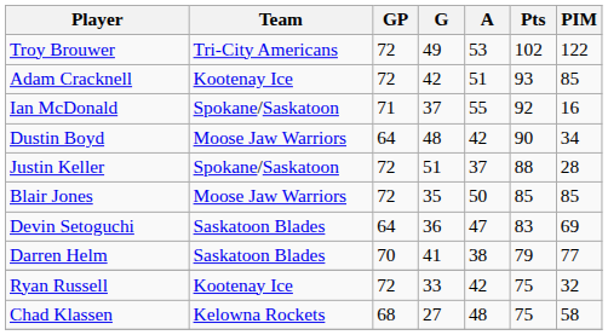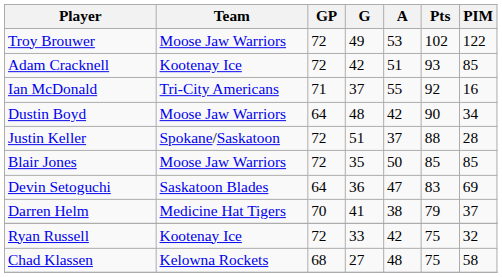 <table class="wikitable">
 <tr>
 <th width="30%">Player</th>
 <th width="30%">Team</th>
 <th width="7.5%">GP</th>
 <th width="7.5%">G</th>
 <th width="7.5%">A</th>
 <th width="7.5%">Pts</th>
 <th width="7.5%">PIM</th>
 </tr>
 <tr>
 <td><a href='#'>Troy Brouwer</a></td>
-<td><a href='#'>Tri-City Americans</a></td>
+<td><a href='#'>Moose Jaw Warriors</a></td>
 <td>72</td>
 <td>49</td>
 <td>53</td>
 <td>102</td>
 <td>122</td>
 </tr>
 <tr>
 <td><a href='#'>Adam Cracknell</a></td>
 <td><a href='#'>Kootenay Ice</a></td>
 <td>72</td>
 <td>42</td>
 <td>51</td>
 <td>93</td>
 <td>85</td>
 </tr>
 <tr>
 <td><a href='#'>Ian McDonald</a></td>
-<td><a href='#'>Spokane</a>/<a href='#'>Saskatoon</a></td>
+<td><a href='#'>Tri-City Americans</a></td>
 <td>71</td>
 <td>37</td>
 <td>55</td>
 <td>92</td>
 <td>16</td>
 </tr>
 <tr>
 <td><a href='#'>Dustin Boyd</a></td>
 <td><a href='#'>Moose Jaw Warriors</a></td>
 <td>64</td>
 <td>48</td>
 <td>42</td>
 <td>90</td>
 <td>34</td>
 </tr>
 <tr>
 <td><a href='#'>Justin Keller</a></td>
 <td><a href='#'>Spokane</a>/<a href='#'>Saskatoon</a></td>
 <td>72</td>
 <td>51</td>
 <td>37</td>
 <td>88</td>
 <td>28</td>
 </tr>
 <tr>
 <td><a href='#'>Blair Jones</a></td>
 <td><a href='#'>Moose Jaw Warriors</a></td>
 <td>72</td>
 <td>35</td>
 <td>50</td>
 <td>85</td>
 <td>85</td>
 </tr>
 <tr>
 <td><a href='#'>Devin Setoguchi</a></td>
 <td><a href='#'>Saskatoon Blades</a></td>
 <td>64</td>
 <td>36</td>
 <td>47</td>
 <td>83</td>
 <td>69</td>
 </tr>
 <tr>
 <td><a href='#'>Darren Helm</a></td>
-<td><a href='#'>Saskatoon Blades</a></td>
+<td><a href='#'>Medicine Hat Tigers</a></td>
 <td>70</td>
 <td>41</td>
 <td>38</td>
 <td>79</td>
-<td>77</td>
+<td>37</td>
 </tr>
 <tr>
 </tr>
 <tr>
 <td><a href='#'>Ryan Russell</a></td>
 <td><a href='#'>Kootenay Ice</a></td>
 <td>72</td>
 <td>33</td>
 <td>42</td>
 <td>75</td>
 <td>32</td>
 </tr>
 <tr>
 <td><a href='#'>Chad Klassen</a></td>
 <td><a href='#'>Kelowna Rockets</a></td>
 <td>68</td>
 <td>27</td>
 <td>48</td>
 <td>75</td>
 <td>58</td>
 </tr>
 <tr>
 </tr>
 </table>
